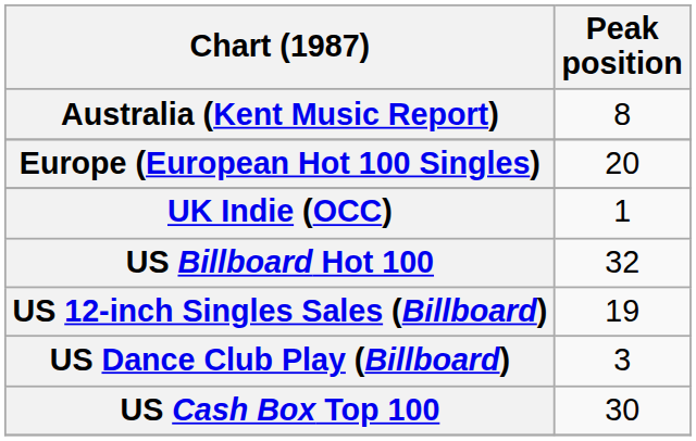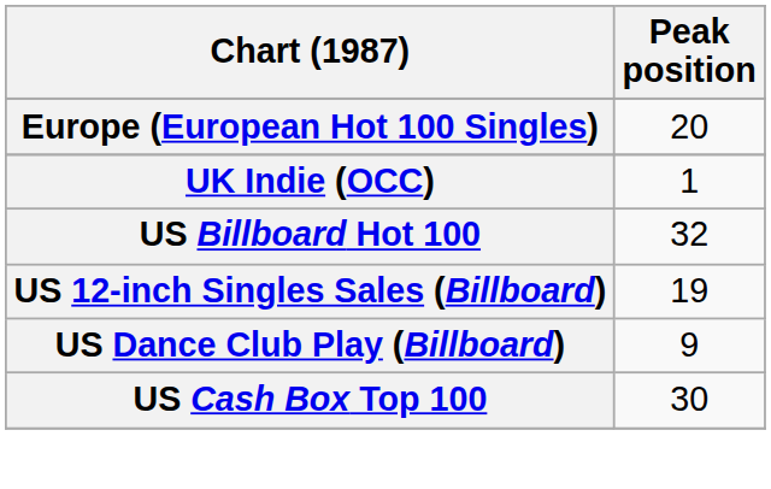 <table class="wikitable sortable plainrowheaders" style="text-align:center">
 <tr>
 <th scope="col">Chart (1987)</th>
 <th scope="col">Peak<br>position</th>
-</tr>
-<tr>
-<th scope="row">Australia (<a href='#'>Kent Music Report</a>)</th>
-<td>8</td>
 </tr>
 <tr>
 </tr>
 <tr>
 </tr>
 <tr>
 <th scope="row">Europe (<a href='#'>European Hot 100 Singles</a>)</th>
 <td>20</td>
 </tr>
 <tr>
 </tr>
 <tr>
 </tr>
 <tr>
 </tr>
 <tr>
 </tr>
 <tr>
 </tr>
 <tr>
 <th scope="row"><a href='#'>UK Indie</a> (<a href='#'>OCC</a>)</th>
 <td>1</td>
 </tr>
 <tr>
 <th scope="row">US <a href='#'><em>Billboard</em> Hot 100</a></th>
 <td>32</td>
 </tr>
 <tr>
 <th scope="row">US <a href='#'>12-inch Singles Sales</a> (<em><a href='#'>Billboard</a></em>)<br></th>
 <td>19</td>
 </tr>
 <tr>
 <th scope="row">US <a href='#'>Dance Club Play</a> (<em><a href='#'>Billboard</a></em>)<br></th>
-<td>3</td>
+<td>9</td>
 </tr>
 <tr>
 <th scope="row">US <a href='#'><em>Cash Box</em> Top 100</a></th>
 <td>30</td>
 </tr>
 <tr>
 </tr>
 </table>
